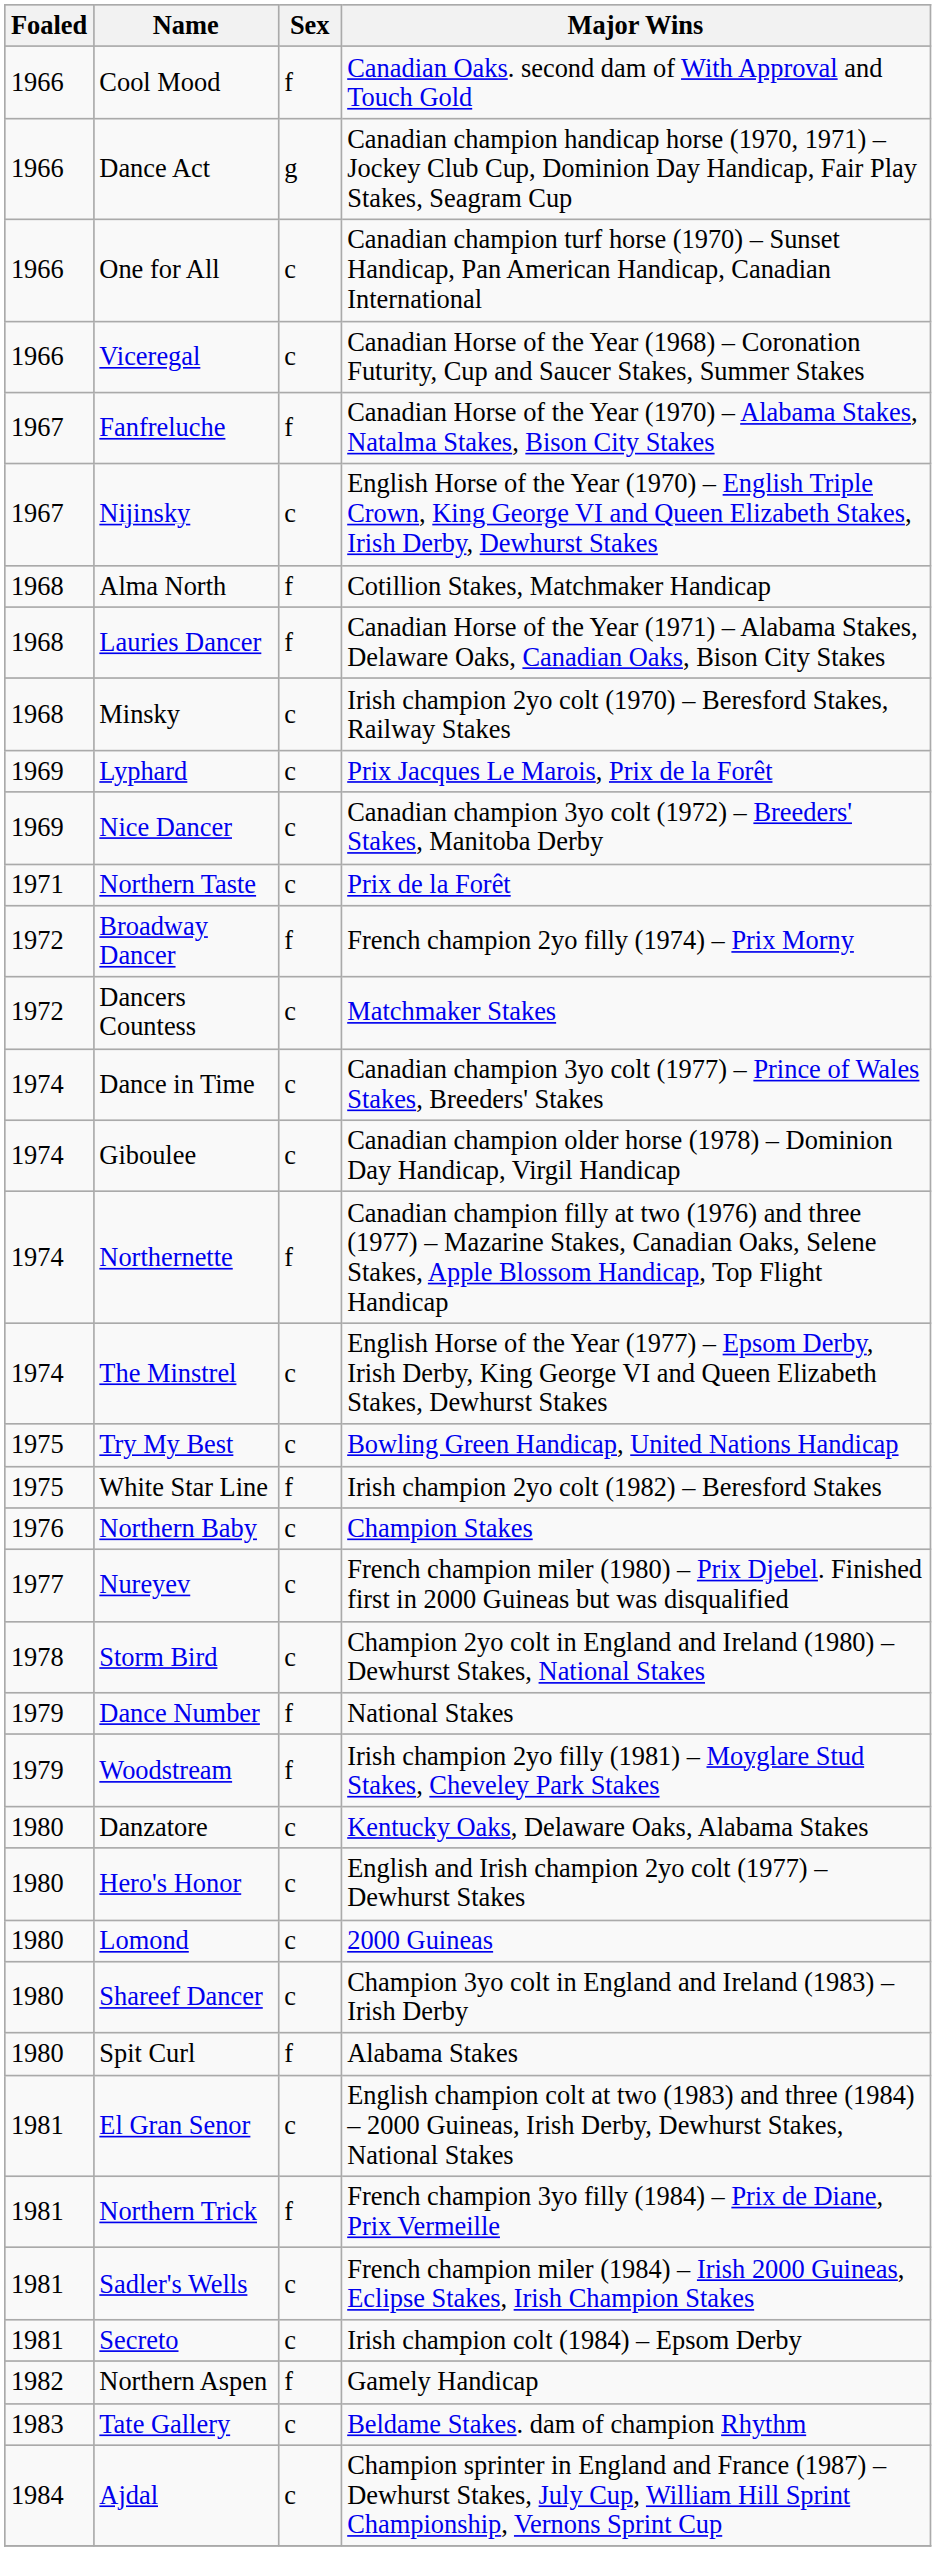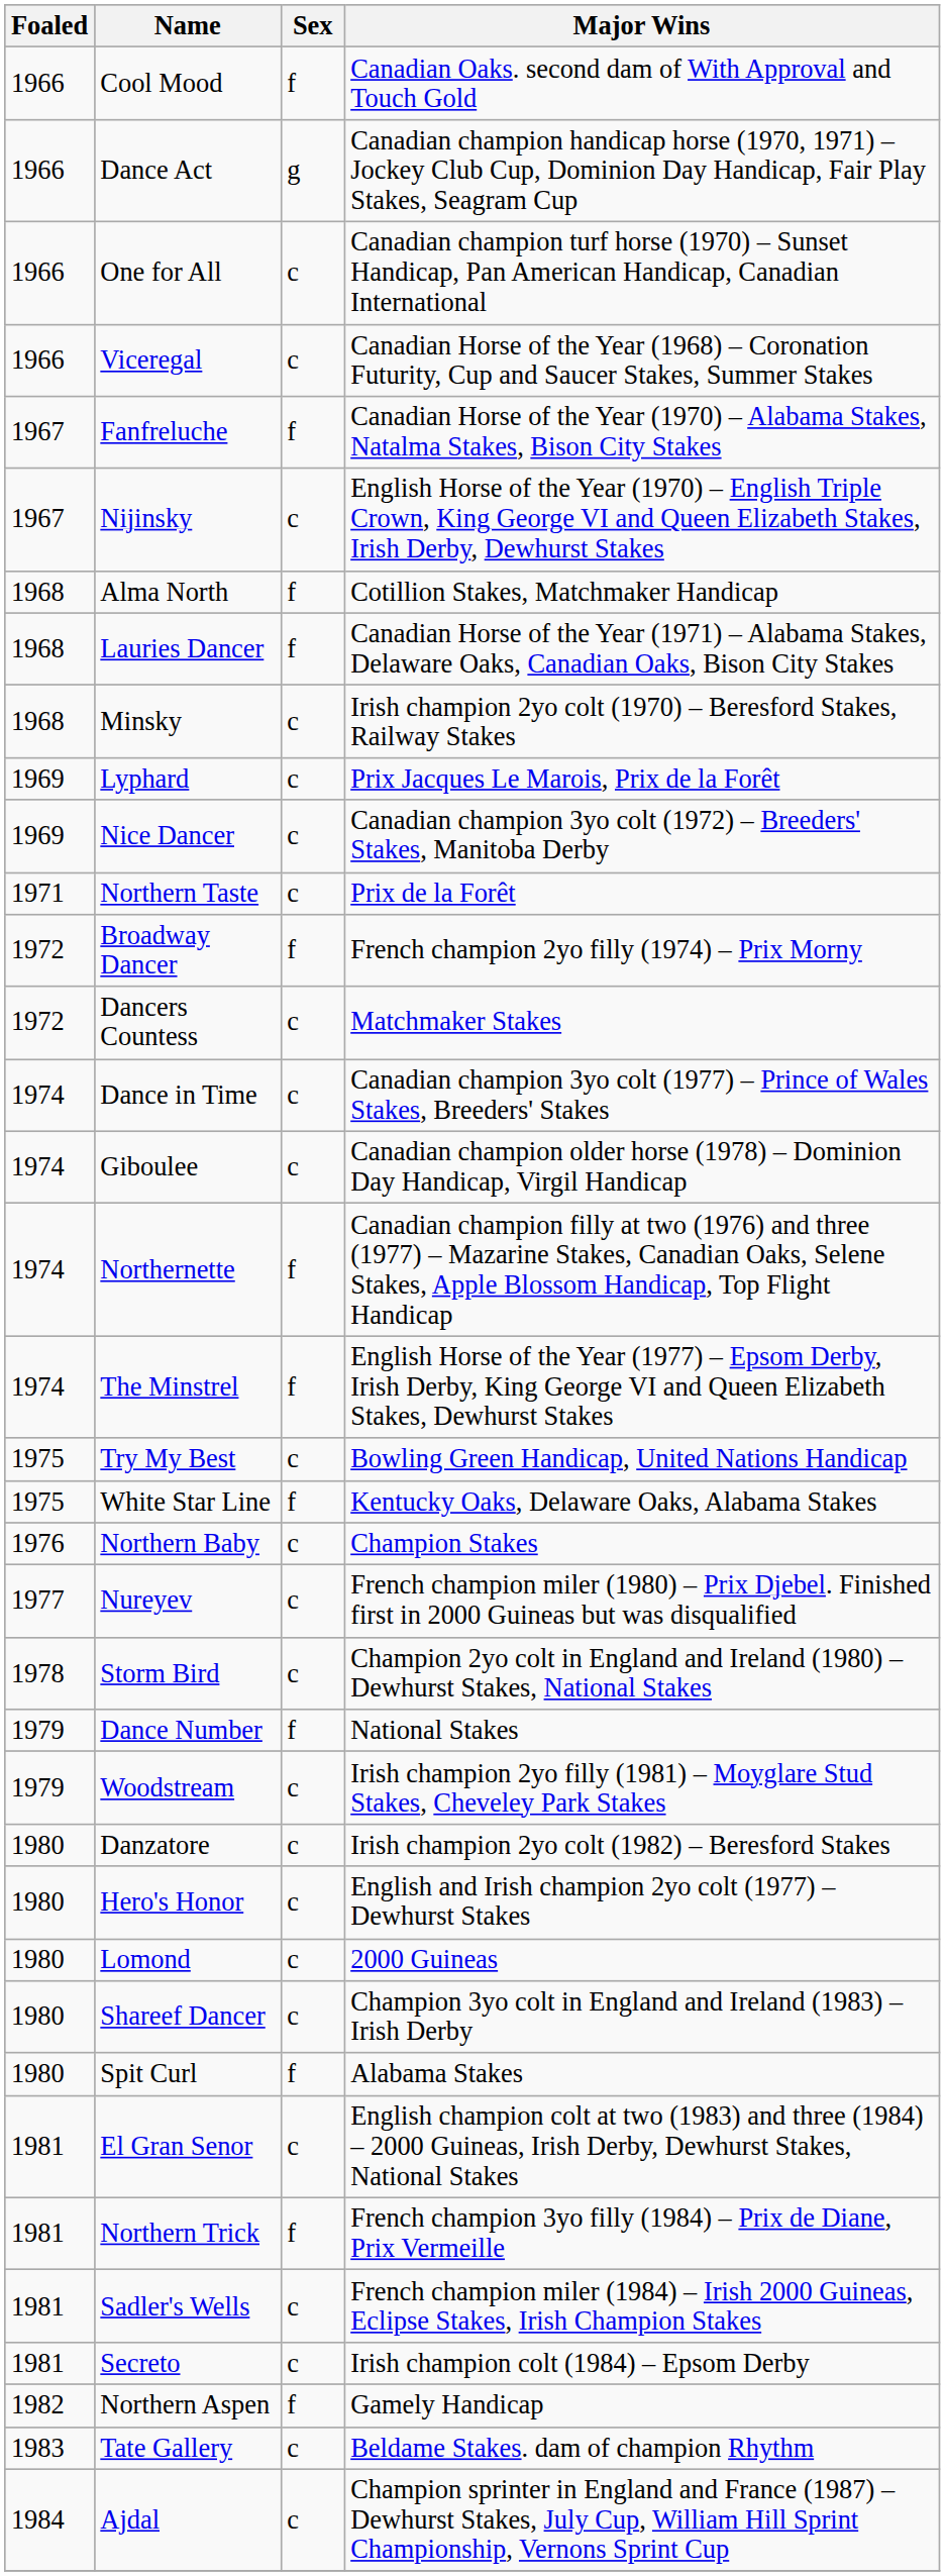 <table class = "wikitable sortable" style="width:90%">
 <tr bgcolor="#eeeeee">
 <th width="35px"><strong>Foaled</strong></th>
 <th width="120px"><strong>Name</strong></th>
 <th width="35px"><strong>Sex</strong></th>
 <th width="510px"><strong>Major Wins</strong></th>
 </tr>
 <tr>
 <td>1966</td>
 <td>Cool Mood</td>
 <td>f</td>
 <td><a href='#'>Canadian Oaks</a>. second dam of <a href='#'>With Approval</a> and <a href='#'>Touch Gold</a></td>
 </tr>
 <tr>
 <td>1966</td>
 <td>Dance Act</td>
 <td>g</td>
 <td>Canadian champion handicap horse (1970, 1971) – Jockey Club Cup, Dominion Day Handicap, Fair Play Stakes, Seagram Cup</td>
 </tr>
 <tr>
 <td>1966</td>
 <td>One for All</td>
 <td>c</td>
 <td>Canadian champion turf horse (1970) – Sunset Handicap, Pan American Handicap, Canadian International</td>
 </tr>
 <tr>
 <td>1966</td>
 <td><a href='#'>Viceregal</a></td>
 <td>c</td>
 <td>Canadian Horse of the Year (1968) – Coronation Futurity, Cup and Saucer Stakes, Summer Stakes</td>
 </tr>
 <tr>
 <td>1967</td>
 <td><a href='#'>Fanfreluche</a></td>
 <td>f</td>
 <td>Canadian Horse of the Year (1970) – <a href='#'>Alabama Stakes</a>, <a href='#'>Natalma Stakes</a>, <a href='#'>Bison City Stakes</a></td>
 </tr>
 <tr>
 <td>1967</td>
 <td><a href='#'>Nijinsky</a></td>
 <td>c</td>
 <td>English Horse of the Year (1970) – <a href='#'>English Triple Crown</a>, <a href='#'>King George VI and Queen Elizabeth Stakes</a>, <a href='#'>Irish Derby</a>, <a href='#'>Dewhurst Stakes</a></td>
 </tr>
 <tr>
 <td>1968</td>
 <td>Alma North</td>
 <td>f</td>
 <td>Cotillion Stakes, Matchmaker Handicap</td>
 </tr>
 <tr>
 <td>1968</td>
 <td><a href='#'>Lauries Dancer</a></td>
 <td>f</td>
 <td>Canadian Horse of the Year (1971) – Alabama Stakes, Delaware Oaks, <a href='#'>Canadian Oaks</a>, Bison City Stakes</td>
 </tr>
 <tr>
 <td>1968</td>
 <td>Minsky</td>
 <td>c</td>
 <td>Irish champion 2yo colt (1970) – Beresford Stakes, Railway Stakes</td>
 </tr>
 <tr>
 <td>1969</td>
 <td><a href='#'>Lyphard</a></td>
 <td>c</td>
 <td><a href='#'>Prix Jacques Le Marois</a>, <a href='#'>Prix de la Forêt</a></td>
 </tr>
 <tr>
 <td>1969</td>
 <td><a href='#'>Nice Dancer</a></td>
 <td>c</td>
 <td>Canadian champion 3yo colt (1972) – <a href='#'>Breeders' Stakes</a>, Manitoba Derby</td>
 </tr>
 <tr>
 <td>1971</td>
 <td><a href='#'>Northern Taste</a></td>
 <td>c</td>
 <td><a href='#'>Prix de la Forêt</a></td>
 </tr>
 <tr>
 <td>1972</td>
 <td><a href='#'>Broadway Dancer</a></td>
 <td>f</td>
 <td>French champion 2yo filly (1974) – <a href='#'>Prix Morny</a></td>
 </tr>
 <tr>
 <td>1972</td>
 <td>Dancers Countess</td>
 <td>c</td>
 <td><a href='#'>Matchmaker Stakes</a></td>
 </tr>
 <tr>
 <td>1974</td>
 <td>Dance in Time</td>
 <td>c</td>
 <td>Canadian champion 3yo colt (1977) – <a href='#'>Prince of Wales Stakes</a>, Breeders' Stakes</td>
 </tr>
 <tr>
 <td>1974</td>
 <td>Giboulee</td>
 <td>c</td>
 <td>Canadian champion older horse (1978) – Dominion Day Handicap, Virgil Handicap</td>
 </tr>
 <tr>
 <td>1974</td>
 <td><a href='#'>Northernette</a></td>
 <td>f</td>
 <td>Canadian champion filly at two (1976) and three (1977) – Mazarine Stakes, Canadian Oaks, Selene Stakes, <a href='#'>Apple Blossom Handicap</a>, Top Flight Handicap</td>
 </tr>
 <tr>
 <td>1974</td>
 <td><a href='#'>The Minstrel</a></td>
-<td>c</td>
+<td>f</td>
 <td>English Horse of the Year (1977) – <a href='#'>Epsom Derby</a>, Irish Derby, King George VI and Queen Elizabeth Stakes, Dewhurst Stakes</td>
 </tr>
 <tr>
 <td>1975</td>
 <td><a href='#'>Try My Best</a></td>
 <td>c</td>
 <td><a href='#'>Bowling Green Handicap</a>, <a href='#'>United Nations Handicap</a></td>
 </tr>
 <tr>
 <td>1975</td>
 <td>White Star Line</td>
 <td>f</td>
-<td>Irish champion 2yo colt (1982) – Beresford Stakes</td>
+<td><a href='#'>Kentucky Oaks</a>, Delaware Oaks, Alabama Stakes</td>
 </tr>
 <tr>
 <td>1976</td>
 <td><a href='#'>Northern Baby</a></td>
 <td>c</td>
 <td><a href='#'>Champion Stakes</a></td>
 </tr>
 <tr>
 <td>1977</td>
 <td><a href='#'>Nureyev</a></td>
 <td>c</td>
 <td>French champion miler (1980) – <a href='#'>Prix Djebel</a>. Finished first in 2000 Guineas but was disqualified</td>
 </tr>
 <tr>
 <td>1978</td>
 <td><a href='#'>Storm Bird</a></td>
 <td>c</td>
 <td>Champion 2yo colt in England and Ireland (1980) – Dewhurst Stakes, <a href='#'>National Stakes</a></td>
 </tr>
 <tr>
 <td>1979</td>
 <td><a href='#'>Dance Number</a></td>
 <td>f</td>
 <td>National Stakes</td>
 </tr>
 <tr>
 <td>1979</td>
 <td><a href='#'>Woodstream</a></td>
-<td>f</td>
+<td>c</td>
 <td>Irish champion 2yo filly (1981) – <a href='#'>Moyglare Stud Stakes</a>, <a href='#'>Cheveley Park Stakes</a></td>
 </tr>
 <tr>
 <td>1980</td>
 <td>Danzatore</td>
 <td>c</td>
-<td><a href='#'>Kentucky Oaks</a>, Delaware Oaks, Alabama Stakes</td>
+<td>Irish champion 2yo colt (1982) – Beresford Stakes</td>
 </tr>
 <tr>
 <td>1980</td>
 <td><a href='#'>Hero's Honor</a></td>
 <td>c</td>
 <td>English and Irish champion 2yo colt (1977) – Dewhurst Stakes</td>
 </tr>
 <tr>
 <td>1980</td>
 <td><a href='#'>Lomond</a></td>
 <td>c</td>
 <td><a href='#'>2000 Guineas</a></td>
 </tr>
 <tr>
 <td>1980</td>
 <td><a href='#'>Shareef Dancer</a></td>
 <td>c</td>
 <td>Champion 3yo colt in England and Ireland (1983) – Irish Derby</td>
 </tr>
 <tr>
 <td>1980</td>
 <td>Spit Curl</td>
 <td>f</td>
 <td>Alabama Stakes</td>
 </tr>
 <tr>
 <td>1981</td>
 <td><a href='#'>El Gran Senor</a></td>
 <td>c</td>
 <td>English champion colt at two (1983) and three (1984) – 2000 Guineas, Irish Derby, Dewhurst Stakes, National Stakes</td>
 </tr>
 <tr>
 <td>1981</td>
 <td><a href='#'>Northern Trick</a></td>
 <td>f</td>
 <td>French champion 3yo filly (1984) – <a href='#'>Prix de Diane</a>, <a href='#'>Prix Vermeille</a></td>
 </tr>
 <tr>
 <td>1981</td>
 <td><a href='#'>Sadler's Wells</a></td>
 <td>c</td>
 <td>French champion miler (1984) – <a href='#'>Irish 2000 Guineas</a>, <a href='#'>Eclipse Stakes</a>, <a href='#'>Irish Champion Stakes</a></td>
 </tr>
 <tr>
 <td>1981</td>
 <td><a href='#'>Secreto</a></td>
 <td>c</td>
 <td>Irish champion colt (1984) – Epsom Derby</td>
 </tr>
 <tr>
 <td>1982</td>
 <td>Northern Aspen</td>
 <td>f</td>
 <td>Gamely Handicap</td>
 </tr>
 <tr>
 <td>1983</td>
 <td><a href='#'>Tate Gallery</a></td>
 <td>c</td>
 <td><a href='#'>Beldame Stakes</a>. dam of champion <a href='#'>Rhythm</a></td>
 </tr>
 <tr>
 <td>1984</td>
 <td><a href='#'>Ajdal</a></td>
 <td>c</td>
 <td>Champion sprinter in England and France (1987) – Dewhurst Stakes, <a href='#'>July Cup</a>, <a href='#'>William Hill Sprint Championship</a>, <a href='#'>Vernons Sprint Cup</a></td>
 </tr>
 <tr>
 </tr>
 </table>
